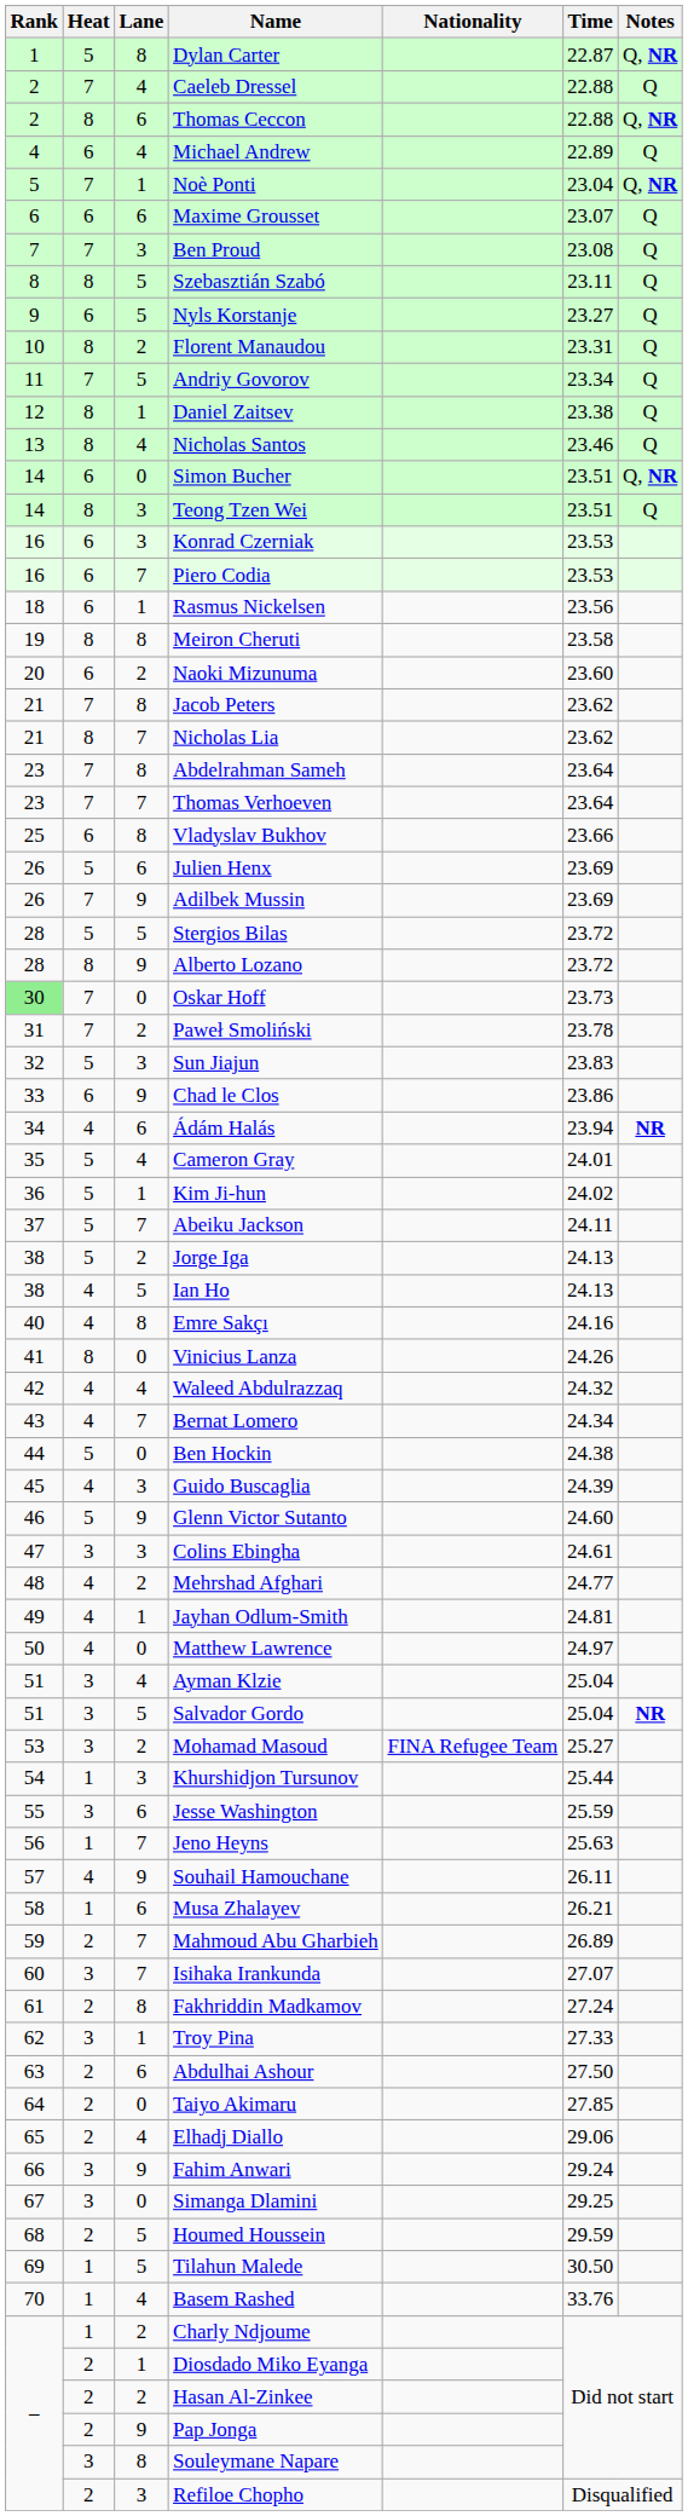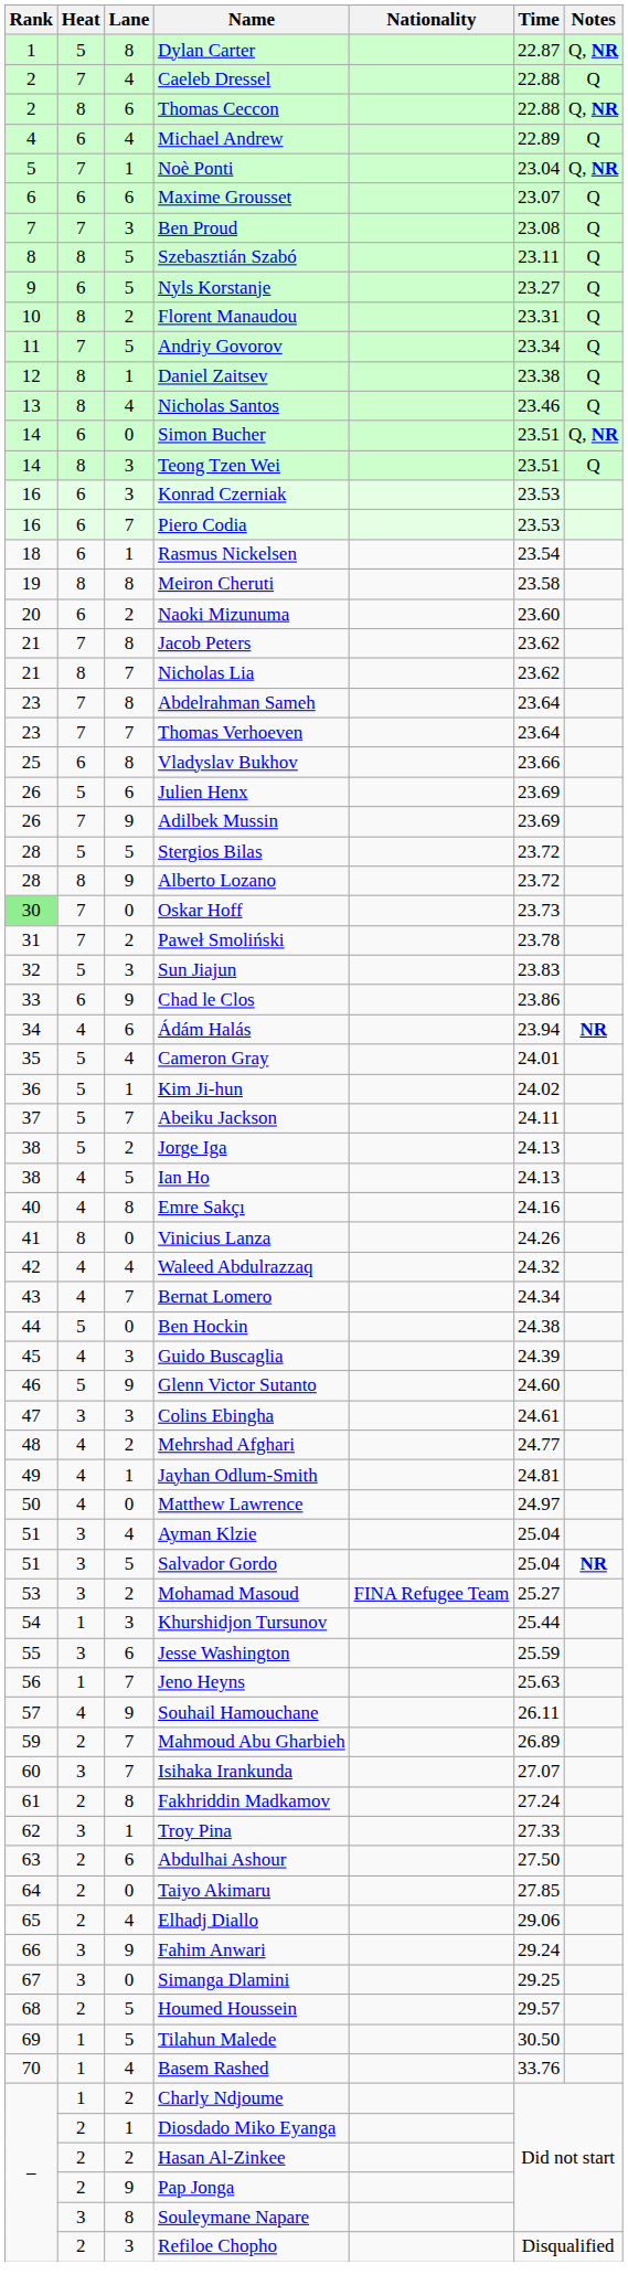 <table class="wikitable sortable" style="text-align:center">
 <tr>
 <th>Rank</th>
 <th>Heat</th>
 <th>Lane</th>
 <th>Name</th>
 <th>Nationality</th>
 <th>Time</th>
 <th>Notes</th>
 </tr>
 <tr bgcolor=ccffcc>
 <td>1</td>
 <td>5</td>
 <td>8</td>
 <td align=left><a href='#'>Dylan Carter</a></td>
 <td align=left></td>
 <td>22.87</td>
 <td>Q, <strong><a href='#'>NR</a></strong></td>
 </tr>
 <tr bgcolor=ccffcc>
 <td>2</td>
 <td>7</td>
 <td>4</td>
 <td align=left><a href='#'>Caeleb Dressel</a></td>
 <td align=left></td>
 <td>22.88</td>
 <td>Q</td>
 </tr>
 <tr bgcolor=ccffcc>
 <td>2</td>
 <td>8</td>
 <td>6</td>
 <td align=left><a href='#'>Thomas Ceccon</a></td>
 <td align=left></td>
 <td>22.88</td>
 <td>Q, <strong><a href='#'>NR</a></strong></td>
 </tr>
 <tr bgcolor=ccffcc>
 <td>4</td>
 <td>6</td>
 <td>4</td>
 <td align=left><a href='#'>Michael Andrew</a></td>
 <td align=left></td>
 <td>22.89</td>
 <td>Q</td>
 </tr>
 <tr bgcolor=ccffcc>
 <td>5</td>
 <td>7</td>
 <td>1</td>
 <td align=left><a href='#'>Noè Ponti</a></td>
 <td align=left></td>
 <td>23.04</td>
 <td>Q, <strong><a href='#'>NR</a></strong></td>
 </tr>
 <tr bgcolor=ccffcc>
 <td>6</td>
 <td>6</td>
 <td>6</td>
 <td align=left><a href='#'>Maxime Grousset</a></td>
 <td align=left></td>
 <td>23.07</td>
 <td>Q</td>
 </tr>
 <tr bgcolor=ccffcc>
 <td>7</td>
 <td>7</td>
 <td>3</td>
 <td align=left><a href='#'>Ben Proud</a></td>
 <td align=left></td>
 <td>23.08</td>
 <td>Q</td>
 </tr>
 <tr bgcolor=ccffcc>
 <td>8</td>
 <td>8</td>
 <td>5</td>
 <td align=left><a href='#'>Szebasztián Szabó</a></td>
 <td align=left></td>
 <td>23.11</td>
 <td>Q</td>
 </tr>
 <tr bgcolor=ccffcc>
 <td>9</td>
 <td>6</td>
 <td>5</td>
 <td align=left><a href='#'>Nyls Korstanje</a></td>
 <td align=left></td>
 <td>23.27</td>
 <td>Q</td>
 </tr>
 <tr bgcolor=ccffcc>
 <td>10</td>
 <td>8</td>
 <td>2</td>
 <td align=left><a href='#'>Florent Manaudou</a></td>
 <td align=left></td>
 <td>23.31</td>
 <td>Q</td>
 </tr>
 <tr bgcolor=ccffcc>
 <td>11</td>
 <td>7</td>
 <td>5</td>
 <td align=left><a href='#'>Andriy Govorov</a></td>
 <td align=left></td>
 <td>23.34</td>
 <td>Q</td>
 </tr>
 <tr bgcolor=ccffcc>
 <td>12</td>
 <td>8</td>
 <td>1</td>
 <td align=left><a href='#'>Daniel Zaitsev</a></td>
 <td align=left></td>
 <td>23.38</td>
 <td>Q</td>
 </tr>
 <tr bgcolor=ccffcc>
 <td>13</td>
 <td>8</td>
 <td>4</td>
 <td align=left><a href='#'>Nicholas Santos</a></td>
 <td align=left></td>
 <td>23.46</td>
 <td>Q</td>
 </tr>
 <tr bgcolor=ccffcc>
 <td>14</td>
 <td>6</td>
 <td>0</td>
 <td align=left><a href='#'>Simon Bucher</a></td>
 <td align=left></td>
 <td>23.51</td>
 <td>Q, <strong><a href='#'>NR</a></strong></td>
 </tr>
 <tr bgcolor=ccffcc>
 <td>14</td>
 <td>8</td>
 <td>3</td>
 <td align=left><a href='#'>Teong Tzen Wei</a></td>
 <td align=left></td>
 <td>23.51</td>
 <td>Q</td>
 </tr>
 <tr bgcolor=e5ffe5>
 <td>16</td>
 <td>6</td>
 <td>3</td>
 <td align=left><a href='#'>Konrad Czerniak</a></td>
 <td align=left></td>
 <td>23.53</td>
 <td></td>
 </tr>
 <tr bgcolor=e5ffe5>
 <td>16</td>
 <td>6</td>
 <td>7</td>
 <td align=left><a href='#'>Piero Codia</a></td>
 <td align=left></td>
 <td>23.53</td>
 <td></td>
 </tr>
 <tr>
 <td>18</td>
 <td>6</td>
 <td>1</td>
 <td align=left><a href='#'>Rasmus Nickelsen</a></td>
 <td align=left></td>
-<td>23.56</td>
+<td>23.54</td>
 <td></td>
 </tr>
 <tr>
 <td>19</td>
 <td>8</td>
 <td>8</td>
 <td align=left><a href='#'>Meiron Cheruti</a></td>
 <td align=left></td>
 <td>23.58</td>
 <td></td>
 </tr>
 <tr>
 <td>20</td>
 <td>6</td>
 <td>2</td>
 <td align=left><a href='#'>Naoki Mizunuma</a></td>
 <td align=left></td>
 <td>23.60</td>
 <td></td>
 </tr>
 <tr>
 <td>21</td>
 <td>7</td>
 <td>8</td>
 <td align=left><a href='#'>Jacob Peters</a></td>
 <td align=left></td>
 <td>23.62</td>
 <td></td>
 </tr>
 <tr>
 <td>21</td>
 <td>8</td>
 <td>7</td>
 <td align=left><a href='#'>Nicholas Lia</a></td>
 <td align=left></td>
 <td>23.62</td>
 <td></td>
 </tr>
 <tr>
 <td>23</td>
 <td>7</td>
 <td>8</td>
 <td align=left><a href='#'>Abdelrahman Sameh</a></td>
 <td align=left></td>
 <td>23.64</td>
 <td></td>
 </tr>
 <tr>
 <td>23</td>
 <td>7</td>
 <td>7</td>
 <td align=left><a href='#'>Thomas Verhoeven</a></td>
 <td align=left></td>
 <td>23.64</td>
 <td></td>
 </tr>
 <tr>
 <td>25</td>
 <td>6</td>
 <td>8</td>
 <td align=left><a href='#'>Vladyslav Bukhov</a></td>
 <td align=left></td>
 <td>23.66</td>
 <td></td>
 </tr>
 <tr>
 <td>26</td>
 <td>5</td>
 <td>6</td>
 <td align=left><a href='#'>Julien Henx</a></td>
 <td align=left></td>
 <td>23.69</td>
 <td></td>
 </tr>
 <tr>
 <td>26</td>
 <td>7</td>
 <td>9</td>
 <td align=left><a href='#'>Adilbek Mussin</a></td>
 <td align=left></td>
 <td>23.69</td>
 <td></td>
 </tr>
 <tr>
 <td>28</td>
 <td>5</td>
 <td>5</td>
 <td align=left><a href='#'>Stergios Bilas</a></td>
 <td align=left></td>
 <td>23.72</td>
 <td></td>
 </tr>
 <tr>
 <td>28</td>
 <td>8</td>
 <td>9</td>
 <td align=left><a href='#'>Alberto Lozano</a></td>
 <td align=left></td>
 <td>23.72</td>
 <td></td>
 </tr>
 <tr>
 <td style="background: lightgreen;">30</td>
 <td>7</td>
 <td>0</td>
 <td align=left><a href='#'>Oskar Hoff</a></td>
 <td align=left></td>
 <td>23.73</td>
 <td></td>
 </tr>
 <tr>
 <td>31</td>
 <td>7</td>
 <td>2</td>
 <td align=left><a href='#'>Paweł Smoliński</a></td>
 <td align=left></td>
 <td>23.78</td>
 <td></td>
 </tr>
 <tr>
 <td>32</td>
 <td>5</td>
 <td>3</td>
 <td align=left><a href='#'>Sun Jiajun</a></td>
 <td align=left></td>
 <td>23.83</td>
 <td></td>
 </tr>
 <tr>
 <td>33</td>
 <td>6</td>
 <td>9</td>
 <td align=left><a href='#'>Chad le Clos</a></td>
 <td align=left></td>
 <td>23.86</td>
 <td></td>
 </tr>
 <tr>
 <td>34</td>
 <td>4</td>
 <td>6</td>
 <td align=left><a href='#'>Ádám Halás</a></td>
 <td align=left></td>
 <td>23.94</td>
 <td><strong><a href='#'>NR</a></strong></td>
 </tr>
 <tr>
 <td>35</td>
 <td>5</td>
 <td>4</td>
 <td align=left><a href='#'>Cameron Gray</a></td>
 <td align=left></td>
 <td>24.01</td>
 <td></td>
 </tr>
 <tr>
 <td>36</td>
 <td>5</td>
 <td>1</td>
 <td align=left><a href='#'>Kim Ji-hun</a></td>
 <td align=left></td>
 <td>24.02</td>
 <td></td>
 </tr>
 <tr>
 <td>37</td>
 <td>5</td>
 <td>7</td>
 <td align=left><a href='#'>Abeiku Jackson</a></td>
 <td align=left></td>
 <td>24.11</td>
 <td></td>
 </tr>
 <tr>
 <td>38</td>
 <td>5</td>
 <td>2</td>
 <td align=left><a href='#'>Jorge Iga</a></td>
 <td align=left></td>
 <td>24.13</td>
 <td></td>
 </tr>
 <tr>
 <td>38</td>
 <td>4</td>
 <td>5</td>
 <td align=left><a href='#'>Ian Ho</a></td>
 <td align=left></td>
 <td>24.13</td>
 <td></td>
 </tr>
 <tr>
 <td>40</td>
 <td>4</td>
 <td>8</td>
 <td align=left><a href='#'>Emre Sakçı</a></td>
 <td align=left></td>
 <td>24.16</td>
 <td></td>
 </tr>
 <tr>
 <td>41</td>
 <td>8</td>
 <td>0</td>
 <td align=left><a href='#'>Vinicius Lanza</a></td>
 <td align=left></td>
 <td>24.26</td>
 <td></td>
 </tr>
 <tr>
 <td>42</td>
 <td>4</td>
 <td>4</td>
 <td align=left><a href='#'>Waleed Abdulrazzaq</a></td>
 <td align=left></td>
 <td>24.32</td>
 <td></td>
 </tr>
 <tr>
 <td>43</td>
 <td>4</td>
 <td>7</td>
 <td align=left><a href='#'>Bernat Lomero</a></td>
 <td align=left></td>
 <td>24.34</td>
 <td></td>
 </tr>
 <tr>
 <td>44</td>
 <td>5</td>
 <td>0</td>
 <td align=left><a href='#'>Ben Hockin</a></td>
 <td align=left></td>
 <td>24.38</td>
 <td></td>
 </tr>
 <tr>
 <td>45</td>
 <td>4</td>
 <td>3</td>
 <td align=left><a href='#'>Guido Buscaglia</a></td>
 <td align=left></td>
 <td>24.39</td>
 <td></td>
 </tr>
 <tr>
 <td>46</td>
 <td>5</td>
 <td>9</td>
 <td align=left><a href='#'>Glenn Victor Sutanto</a></td>
 <td align=left></td>
 <td>24.60</td>
 <td></td>
 </tr>
 <tr>
 <td>47</td>
 <td>3</td>
 <td>3</td>
 <td align=left><a href='#'>Colins Ebingha</a></td>
 <td align=left></td>
 <td>24.61</td>
 <td></td>
 </tr>
 <tr>
 <td>48</td>
 <td>4</td>
 <td>2</td>
 <td align=left><a href='#'>Mehrshad Afghari</a></td>
 <td align=left></td>
 <td>24.77</td>
 <td></td>
 </tr>
 <tr>
 <td>49</td>
 <td>4</td>
 <td>1</td>
 <td align=left><a href='#'>Jayhan Odlum-Smith</a></td>
 <td align=left></td>
 <td>24.81</td>
 <td></td>
 </tr>
 <tr>
 <td>50</td>
 <td>4</td>
 <td>0</td>
 <td align=left><a href='#'>Matthew Lawrence</a></td>
 <td align=left></td>
 <td>24.97</td>
 <td></td>
 </tr>
 <tr>
 <td>51</td>
 <td>3</td>
 <td>4</td>
 <td align=left><a href='#'>Ayman Klzie</a></td>
 <td align=left></td>
 <td>25.04</td>
 <td></td>
 </tr>
 <tr>
 <td>51</td>
 <td>3</td>
 <td>5</td>
 <td align=left><a href='#'>Salvador Gordo</a></td>
 <td align=left></td>
 <td>25.04</td>
 <td><strong><a href='#'>NR</a></strong></td>
 </tr>
 <tr>
 <td>53</td>
 <td>3</td>
 <td>2</td>
 <td align=left><a href='#'>Mohamad Masoud</a></td>
 <td align=left><a href='#'>FINA Refugee Team</a></td>
 <td>25.27</td>
 <td></td>
 </tr>
 <tr>
 <td>54</td>
 <td>1</td>
 <td>3</td>
 <td align=left><a href='#'>Khurshidjon Tursunov</a></td>
 <td align=left></td>
 <td>25.44</td>
 <td></td>
 </tr>
 <tr>
 <td>55</td>
 <td>3</td>
 <td>6</td>
 <td align=left><a href='#'>Jesse Washington</a></td>
 <td align=left></td>
 <td>25.59</td>
 <td></td>
 </tr>
 <tr>
 <td>56</td>
 <td>1</td>
 <td>7</td>
 <td align=left><a href='#'>Jeno Heyns</a></td>
 <td align=left></td>
 <td>25.63</td>
 <td></td>
 </tr>
 <tr>
 <td>57</td>
 <td>4</td>
 <td>9</td>
 <td align=left><a href='#'>Souhail Hamouchane</a></td>
 <td align=left></td>
 <td>26.11</td>
 <td></td>
 </tr>
 <tr>
-<td>58</td>
-<td>1</td>
-<td>6</td>
-<td align=left><a href='#'>Musa Zhalayev</a></td>
-<td align=left></td>
-<td>26.21</td>
-<td></td>
-</tr>
-<tr>
 <td>59</td>
 <td>2</td>
 <td>7</td>
 <td align=left><a href='#'>Mahmoud Abu Gharbieh</a></td>
 <td align=left></td>
 <td>26.89</td>
 <td></td>
 </tr>
 <tr>
 <td>60</td>
 <td>3</td>
 <td>7</td>
 <td align=left><a href='#'>Isihaka Irankunda</a></td>
 <td align=left></td>
 <td>27.07</td>
 <td></td>
 </tr>
 <tr>
 <td>61</td>
 <td>2</td>
 <td>8</td>
 <td align=left><a href='#'>Fakhriddin Madkamov</a></td>
 <td align=left></td>
 <td>27.24</td>
 <td></td>
 </tr>
 <tr>
 <td>62</td>
 <td>3</td>
 <td>1</td>
 <td align=left><a href='#'>Troy Pina</a></td>
 <td align=left></td>
 <td>27.33</td>
 <td></td>
 </tr>
 <tr>
 <td>63</td>
 <td>2</td>
 <td>6</td>
 <td align=left><a href='#'>Abdulhai Ashour</a></td>
 <td align=left></td>
 <td>27.50</td>
 <td></td>
 </tr>
 <tr>
 <td>64</td>
 <td>2</td>
 <td>0</td>
 <td align=left><a href='#'>Taiyo Akimaru</a></td>
 <td align=left></td>
 <td>27.85</td>
 <td></td>
 </tr>
 <tr>
 <td>65</td>
 <td>2</td>
 <td>4</td>
 <td align=left><a href='#'>Elhadj Diallo</a></td>
 <td align=left></td>
 <td>29.06</td>
 <td></td>
 </tr>
 <tr>
 <td>66</td>
 <td>3</td>
 <td>9</td>
 <td align=left><a href='#'>Fahim Anwari</a></td>
 <td align=left></td>
 <td>29.24</td>
 <td></td>
 </tr>
 <tr>
 <td>67</td>
 <td>3</td>
 <td>0</td>
 <td align=left><a href='#'>Simanga Dlamini</a></td>
 <td align=left></td>
 <td>29.25</td>
 <td></td>
 </tr>
 <tr>
 <td>68</td>
 <td>2</td>
 <td>5</td>
 <td align=left><a href='#'>Houmed Houssein</a></td>
 <td align=left></td>
-<td>29.59</td>
+<td>29.57</td>
 <td></td>
 </tr>
 <tr>
 <td>69</td>
 <td>1</td>
 <td>5</td>
 <td align=left><a href='#'>Tilahun Malede</a></td>
 <td align=left></td>
 <td>30.50</td>
 <td></td>
 </tr>
 <tr>
 <td>70</td>
 <td>1</td>
 <td>4</td>
 <td align=left><a href='#'>Basem Rashed</a></td>
 <td align=left></td>
 <td>33.76</td>
 <td></td>
 </tr>
 <tr>
 <td rowspan=6>–</td>
 <td>1</td>
 <td>2</td>
 <td align=left><a href='#'>Charly Ndjoume</a></td>
 <td align=left></td>
 <td colspan=2 rowspan=5>Did not start</td>
 </tr>
 <tr>
 <td>2</td>
 <td>1</td>
 <td align=left><a href='#'>Diosdado Miko Eyanga</a></td>
 <td align=left></td>
 </tr>
 <tr>
 <td>2</td>
 <td>2</td>
 <td align=left><a href='#'>Hasan Al-Zinkee</a></td>
 <td align=left></td>
 </tr>
 <tr>
 <td>2</td>
 <td>9</td>
 <td align=left><a href='#'>Pap Jonga</a></td>
 <td align=left></td>
 </tr>
 <tr>
 <td>3</td>
 <td>8</td>
 <td align=left><a href='#'>Souleymane Napare</a></td>
 <td align=left></td>
 </tr>
 <tr>
 <td>2</td>
 <td>3</td>
 <td align=left><a href='#'>Refiloe Chopho</a></td>
 <td align=left></td>
 <td colspan=2>Disqualified</td>
 </tr>
 </table>
